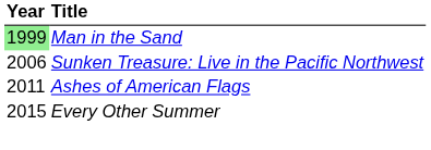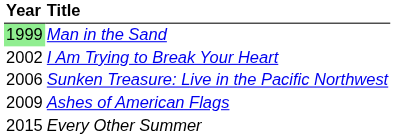 <table border=0 cellpadding=2 style="border-collapse:collapse;">
 <tr style="border-bottom:1px solid black;">
 <th align=left>Year</th>
 <th align=left>Title</th>
 </tr>
 <tr>
 <td style="background: lightgreen;">1999</td>
 <td><em><a href='#'>Man in the Sand</a></em></td>
 </tr>
 <tr>
+<td>2002</td>
+<td><em><a href='#'>I Am Trying to Break Your Heart</a></em></td>
+</tr>
+<tr>
 <td>2006</td>
 <td><em><a href='#'>Sunken Treasure: Live in the Pacific Northwest</a></em></td>
 </tr>
 <tr>
-<td>2011</td>
+<td>2009</td>
 <td><em><a href='#'>Ashes of American Flags</a></em></td>
 </tr>
 <tr>
 <td>2015</td>
 <td><em>Every Other Summer</em></td>
 </tr>
 </table>
